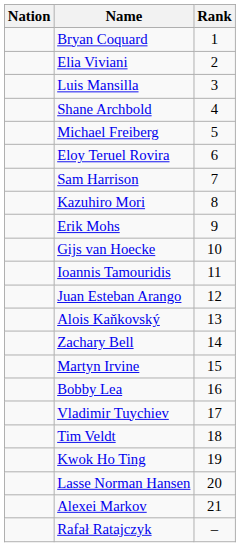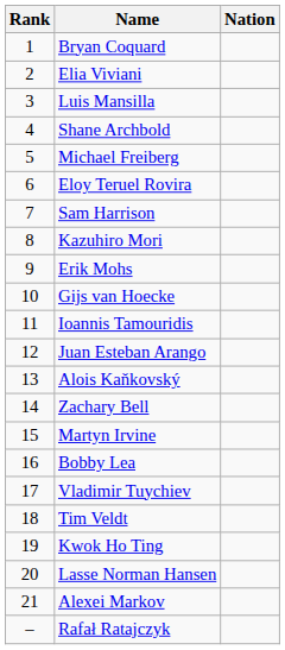 <table class="wikitable sortable" style="text-align:center">
 <tr>
+<th>Rank</th>
+<th>Name</th>
 <th>Nation</th>
-<th>Name</th>
-<th>Rank</th>
 </tr>
 <tr>
+<td>1</td>
+<td align=left><a href='#'>Bryan Coquard</a></td>
 <td align=left></td>
-<td align=left><a href='#'>Bryan Coquard</a></td>
-<td>1</td>
 </tr>
 <tr>
+<td>2</td>
+<td align=left><a href='#'>Elia Viviani</a></td>
 <td align=left></td>
-<td align=left><a href='#'>Elia Viviani</a></td>
-<td>2</td>
 </tr>
 <tr>
+<td>3</td>
+<td align=left><a href='#'>Luis Mansilla</a></td>
 <td align=left></td>
-<td align=left><a href='#'>Luis Mansilla</a></td>
-<td>3</td>
 </tr>
 <tr>
+<td>4</td>
+<td align=left><a href='#'>Shane Archbold</a></td>
 <td align=left></td>
-<td align=left><a href='#'>Shane Archbold</a></td>
-<td>4</td>
 </tr>
 <tr>
+<td>5</td>
+<td align=left><a href='#'>Michael Freiberg</a></td>
 <td align=left></td>
-<td align=left><a href='#'>Michael Freiberg</a></td>
-<td>5</td>
 </tr>
 <tr>
+<td>6</td>
+<td align=left><a href='#'>Eloy Teruel Rovira</a></td>
 <td align=left></td>
-<td align=left><a href='#'>Eloy Teruel Rovira</a></td>
-<td>6</td>
 </tr>
 <tr>
+<td>7</td>
+<td align=left><a href='#'>Sam Harrison</a></td>
 <td align=left></td>
-<td align=left><a href='#'>Sam Harrison</a></td>
-<td>7</td>
 </tr>
 <tr>
+<td>8</td>
+<td align=left><a href='#'>Kazuhiro Mori</a></td>
 <td align=left></td>
-<td align=left><a href='#'>Kazuhiro Mori</a></td>
-<td>8</td>
 </tr>
 <tr>
+<td>9</td>
+<td align=left><a href='#'>Erik Mohs</a></td>
 <td align=left></td>
-<td align=left><a href='#'>Erik Mohs</a></td>
-<td>9</td>
 </tr>
 <tr>
+<td>10</td>
+<td align=left><a href='#'>Gijs van Hoecke</a></td>
 <td align=left></td>
-<td align=left><a href='#'>Gijs van Hoecke</a></td>
-<td>10</td>
 </tr>
 <tr>
+<td>11</td>
+<td align=left><a href='#'>Ioannis Tamouridis</a></td>
 <td align=left></td>
-<td align=left><a href='#'>Ioannis Tamouridis</a></td>
-<td>11</td>
 </tr>
 <tr>
+<td>12</td>
+<td align=left><a href='#'>Juan Esteban Arango</a></td>
 <td align=left></td>
-<td align=left><a href='#'>Juan Esteban Arango</a></td>
-<td>12</td>
 </tr>
 <tr>
+<td>13</td>
+<td align=left><a href='#'>Alois Kaňkovský</a></td>
 <td align=left></td>
-<td align=left><a href='#'>Alois Kaňkovský</a></td>
-<td>13</td>
 </tr>
 <tr>
+<td>14</td>
+<td align=left><a href='#'>Zachary Bell</a></td>
 <td align=left></td>
-<td align=left><a href='#'>Zachary Bell</a></td>
-<td>14</td>
 </tr>
 <tr>
+<td>15</td>
+<td align=left><a href='#'>Martyn Irvine</a></td>
 <td align=left></td>
-<td align=left><a href='#'>Martyn Irvine</a></td>
-<td>15</td>
 </tr>
 <tr>
+<td>16</td>
+<td align=left><a href='#'>Bobby Lea</a></td>
 <td align=left></td>
-<td align=left><a href='#'>Bobby Lea</a></td>
-<td>16</td>
 </tr>
 <tr>
+<td>17</td>
+<td align=left><a href='#'>Vladimir Tuychiev</a></td>
 <td align=left></td>
-<td align=left><a href='#'>Vladimir Tuychiev</a></td>
-<td>17</td>
 </tr>
 <tr>
+<td>18</td>
+<td align=left><a href='#'>Tim Veldt</a></td>
 <td align=left></td>
-<td align=left><a href='#'>Tim Veldt</a></td>
-<td>18</td>
 </tr>
 <tr>
+<td>19</td>
+<td align=left><a href='#'>Kwok Ho Ting</a></td>
 <td align=left></td>
-<td align=left><a href='#'>Kwok Ho Ting</a></td>
-<td>19</td>
 </tr>
 <tr>
+<td>20</td>
+<td align=left><a href='#'>Lasse Norman Hansen</a></td>
 <td align=left></td>
-<td align=left><a href='#'>Lasse Norman Hansen</a></td>
-<td>20</td>
 </tr>
 <tr>
+<td>21</td>
+<td align=left><a href='#'>Alexei Markov</a></td>
 <td align=left></td>
-<td align=left><a href='#'>Alexei Markov</a></td>
-<td>21</td>
 </tr>
 <tr>
+<td>–</td>
+<td align=left><a href='#'>Rafał Ratajczyk</a></td>
 <td align=left></td>
-<td align=left><a href='#'>Rafał Ratajczyk</a></td>
-<td>–</td>
 </tr>
 </table>
